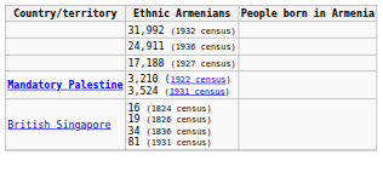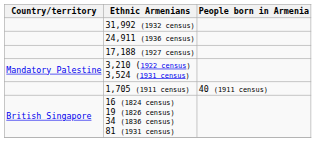 <table class="wikitable">
 <tr>
 <th align="center">Country/territory</th>
 <th align="center">Ethnic Armenians</th>
 <th align="center">People born in Armenia</th>
 </tr>
 <tr>
 <td></td>
 <td>31,992 <small>(1932 census)</small></td>
 <td></td>
 </tr>
 <tr>
 <td></td>
 <td>24,911 <small>(1936 census)</small></td>
 <td></td>
 </tr>
 <tr>
 <td></td>
 <td>17,188 <small>(1927 census)</small></td>
 <td></td>
 </tr>
 <tr>
-<td><strong> <a href='#'>Mandatory Palestine</a></strong></td>
+<td> <a href='#'>Mandatory Palestine</a></td>
 <td>3,210 (<small><a href='#'>1922 census</a>)</small><br>3,524 <small>(<a href='#'>1931 census</a>)</small></td>
 <td></td>
+</tr>
+<tr>
+<td></td>
+<td>1,705 <small>(1911 census)</small></td>
+<td>40 <small>(1911 census)</small></td>
 </tr>
 <tr>
 <td> <a href='#'>British Singapore</a></td>
 <td>16 <small>(1824 census)</small><br>19 <small>(1826 census)</small><br>34 <small>(1836 census)</small><br>81 <small>(1931 census)</small></td>
 <td></td>
 </tr>
 <tr>
 </tr>
 </table>
